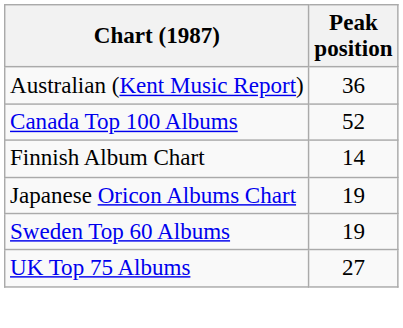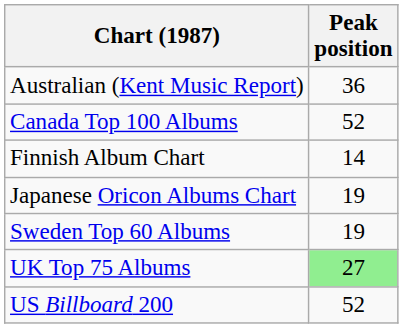 <table class="wikitable sortable">
 <tr>
 <th align="left">Chart (1987)</th>
 <th align="left">Peak<br>position</th>
 </tr>
 <tr>
 <td align="left">Australian (<a href='#'>Kent Music Report</a>)</td>
 <td align="center">36</td>
 </tr>
 <tr>
 <td align="left"><a href='#'>Canada Top 100 Albums</a></td>
 <td align="center">52</td>
 </tr>
 <tr>
 <td>Finnish Album Chart</td>
 <td align="center">14</td>
 </tr>
 <tr>
 <td align="left">Japanese <a href='#'>Oricon Albums Chart</a></td>
 <td align="center">19</td>
 </tr>
 <tr>
 <td align="left"><a href='#'>Sweden Top 60 Albums</a></td>
 <td align="center">19</td>
 </tr>
 <tr>
 <td align="left"><a href='#'>UK Top 75 Albums</a></td>
-<td align="center">27</td>
+<td align="center" style="background: lightgreen;">27</td>
+</tr>
+<tr>
+<td align="left"><a href='#'>US <em>Billboard</em> 200</a></td>
+<td align="center">52</td>
 </tr>
 </table>
